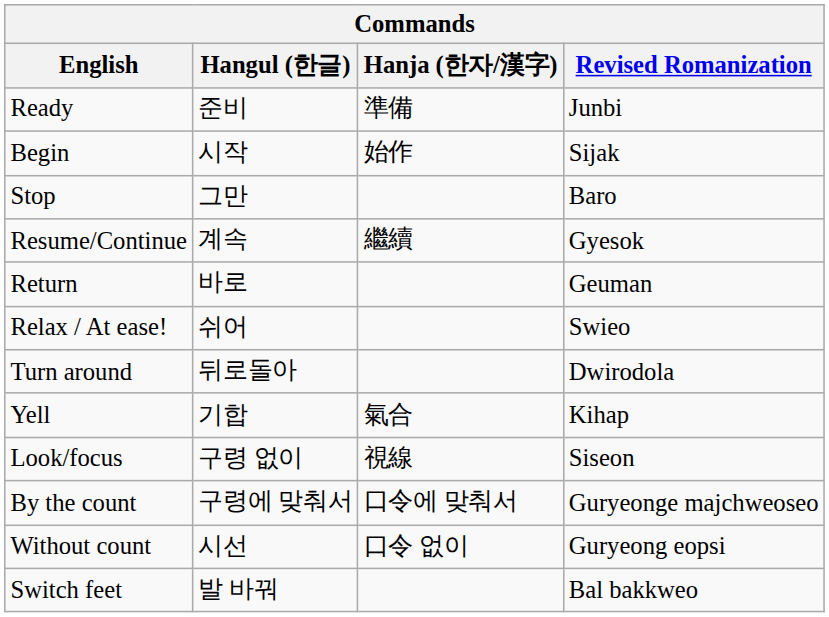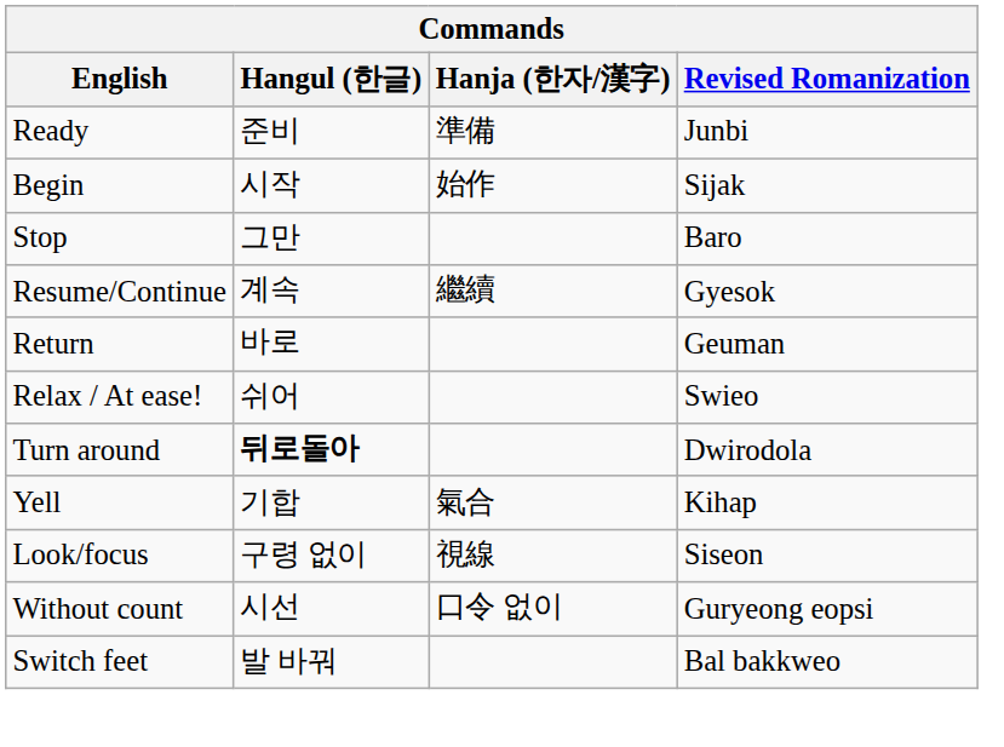 <table class="wikitable mw-collapsible mw-collapsed">
 <tr>
 <th colspan="4">Commands</th>
 </tr>
 <tr>
 <th>English</th>
 <th>Hangul (한글)</th>
 <th>Hanja (한자/漢字)</th>
 <th><a href='#'>Revised Romanization</a></th>
 </tr>
 <tr>
 <td>Ready</td>
 <td>준비</td>
 <td>準備</td>
 <td>Junbi</td>
 </tr>
 <tr>
 <td>Begin</td>
 <td>시작</td>
 <td>始作</td>
 <td>Sijak</td>
 </tr>
 <tr>
 <td>Stop</td>
 <td>그만</td>
 <td></td>
 <td>Baro</td>
 </tr>
 <tr>
 <td>Resume/Continue</td>
 <td>계속</td>
 <td>繼續</td>
 <td>Gyesok</td>
 </tr>
 <tr>
 <td>Return</td>
 <td>바로</td>
 <td></td>
 <td>Geuman</td>
 </tr>
 <tr>
 <td>Relax / At ease!</td>
 <td>쉬어</td>
 <td></td>
 <td>Swieo</td>
 </tr>
 <tr>
 <td>Turn around</td>
-<td>뒤로돌아</td>
+<td><strong>뒤로돌아</strong></td>
 <td></td>
 <td>Dwirodola</td>
 </tr>
 <tr>
 <td>Yell</td>
 <td>기합</td>
 <td>氣合</td>
 <td>Kihap</td>
 </tr>
 <tr>
 <td>Look/focus</td>
 <td>구령 없이</td>
 <td>視線</td>
 <td>Siseon</td>
 </tr>
 <tr>
-<td>By the count</td>
-<td>구령에 맞춰서</td>
-<td>口令에 맞춰서</td>
-<td>Guryeonge majchweoseo</td>
-</tr>
-<tr>
 <td>Without count</td>
 <td>시선</td>
 <td>口令 없이</td>
 <td>Guryeong eopsi</td>
 </tr>
 <tr>
 <td>Switch feet</td>
 <td>발 바꿔</td>
 <td></td>
 <td>Bal bakkweo</td>
 </tr>
 </table>
